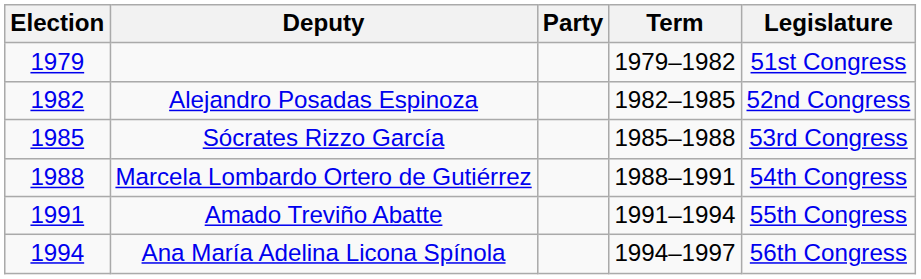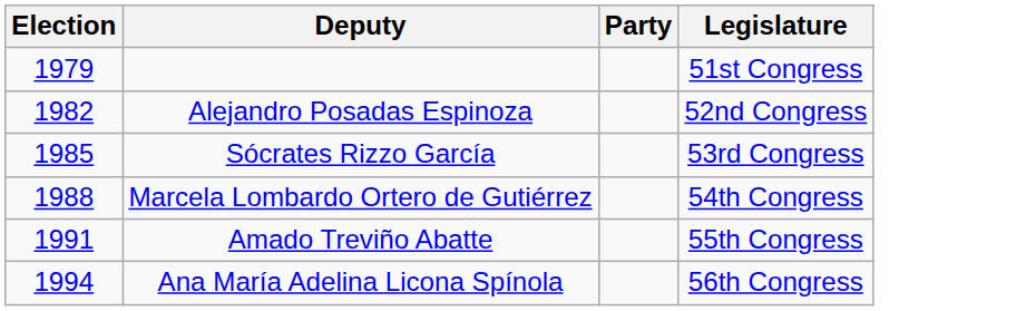 <table class="wikitable sortable" style="text-align: center">
 <tr>
 <th>Election</th>
 <th class="unsortable">Deputy</th>
 <th class="unsortable">Party</th>
-<th class="unsortable">Term</th>
 <th class="unsortable">Legislature</th>
 </tr>
 <tr>
 <td><a href='#'>1979</a></td>
 <td></td>
 <td></td>
-<td>1979–1982</td>
 <td><a href='#'>51st Congress</a></td>
 </tr>
 <tr>
 <td><a href='#'>1982</a></td>
 <td><a href='#'>Alejandro Posadas Espinoza</a></td>
 <td></td>
-<td>1982–1985</td>
 <td><a href='#'>52nd Congress</a></td>
 </tr>
 <tr>
 <td><a href='#'>1985</a></td>
 <td><a href='#'>Sócrates Rizzo García</a></td>
 <td></td>
-<td>1985–1988</td>
 <td><a href='#'>53rd Congress</a></td>
 </tr>
 <tr>
 <td><a href='#'>1988</a></td>
 <td><a href='#'>Marcela Lombardo Ortero de Gutiérrez</a></td>
 <td></td>
-<td>1988–1991</td>
 <td><a href='#'>54th Congress</a></td>
 </tr>
 <tr>
 <td><a href='#'>1991</a></td>
 <td><a href='#'>Amado Treviño Abatte</a></td>
 <td></td>
-<td>1991–1994</td>
 <td><a href='#'>55th Congress</a></td>
 </tr>
 <tr>
 <td><a href='#'>1994</a></td>
 <td><a href='#'>Ana María Adelina Licona Spínola</a></td>
 <td></td>
-<td>1994–1997</td>
 <td><a href='#'>56th Congress</a></td>
 </tr>
 </table>
